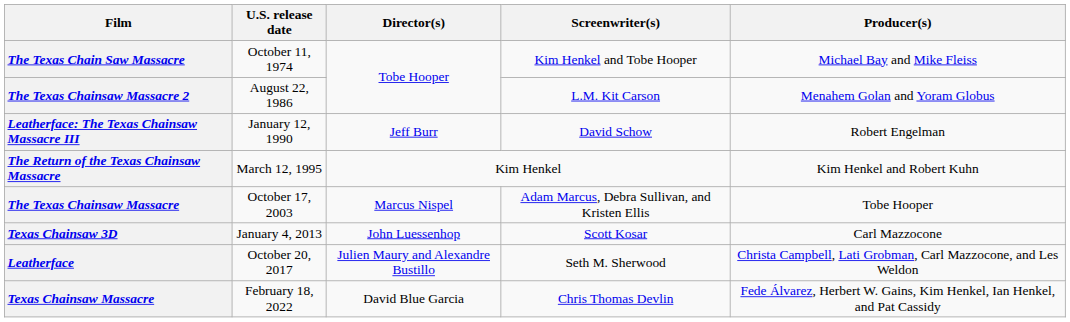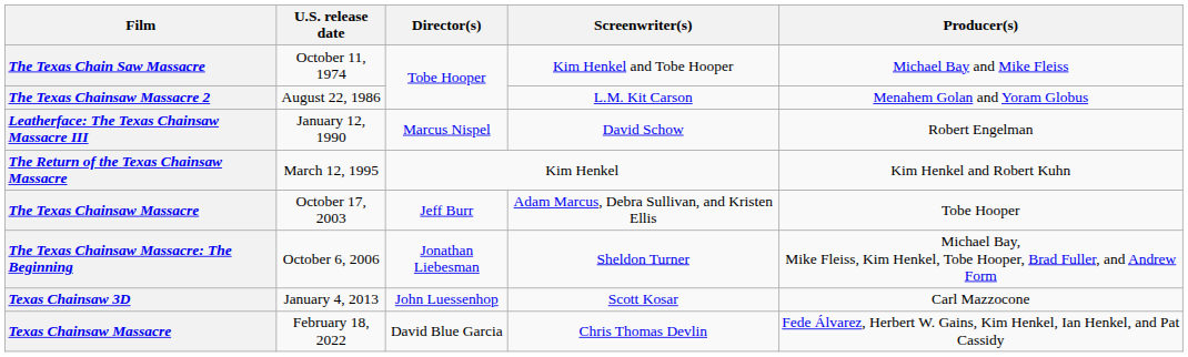 <table class="wikitable plainrowheaders"  style="text-align:center; width:100%;">
 <tr>
 <th scope="col">Film</th>
 <th scope="col">U.S. release date</th>
 <th scope="col">Director(s)</th>
 <th scope="col">Screenwriter(s)</th>
 <th scope="col">Producer(s)</th>
 </tr>
 <tr>
 <th scope="row" style="text-align:left"><em><a href='#'>The Texas Chain Saw Massacre</a></em></th>
 <td>October 11, 1974</td>
 <td rowspan="2" style="text-align:center;"><a href='#'>Tobe Hooper</a></td>
 <td style="text-align:center;"><a href='#'>Kim Henkel</a> and Tobe Hooper</td>
 <td style="text-align:center;"><a href='#'>Michael Bay</a> and <a href='#'>Mike Fleiss</a></td>
 </tr>
 <tr>
 <th scope="row" style="text-align:left"><em><a href='#'>The Texas Chainsaw Massacre 2</a></em></th>
 <td>August 22, 1986</td>
 <td style="text-align:center;"><a href='#'>L.M. Kit Carson</a></td>
 <td style="text-align:center;"><a href='#'>Menahem Golan</a> and <a href='#'>Yoram Globus</a></td>
 </tr>
 <tr>
 <th scope="row" style="text-align:left"><em><a href='#'>Leatherface: The Texas Chainsaw Massacre III</a></em></th>
 <td>January 12, 1990</td>
-<td style="text-align:center;"><a href='#'>Jeff Burr</a></td>
+<td style="text-align:center;"><a href='#'>Marcus Nispel</a></td>
 <td style="text-align:center;"><a href='#'>David Schow</a></td>
 <td style="text-align:center;">Robert Engelman</td>
 </tr>
 <tr>
 <th scope="row" style="text-align:left"><em><a href='#'>The Return of the Texas Chainsaw Massacre</a></em></th>
 <td>March 12, 1995</td>
 <td colspan="2" style="text-align:center;">Kim Henkel</td>
 <td style="text-align:center;">Kim Henkel and Robert Kuhn</td>
 </tr>
 <tr>
 <th scope="row" style="text-align:left"><em><a href='#'>The Texas Chainsaw Massacre</a></em></th>
 <td>October 17, 2003</td>
-<td style="text-align:center;"><a href='#'>Marcus Nispel</a></td>
+<td style="text-align:center;"><a href='#'>Jeff Burr</a></td>
 <td style="text-align:center;"><a href='#'>Adam Marcus</a>, Debra Sullivan, and Kristen Ellis</td>
 <td style="text-align:center;">Tobe Hooper</td>
+</tr>
+<tr>
+<th scope="row" style="text-align:left"><em><a href='#'>The Texas Chainsaw Massacre: The Beginning</a></em></th>
+<td>October 6, 2006</td>
+<td style="text-align:center;"><a href='#'>Jonathan Liebesman</a></td>
+<td style="text-align:center;"><a href='#'>Sheldon Turner</a></td>
+<td style="text-align:center;">Michael Bay,<br>Mike Fleiss, Kim Henkel, Tobe Hooper, <a href='#'>Brad Fuller</a>, and <a href='#'>Andrew Form</a></td>
 </tr>
 <tr>
 <th scope="row" style="text-align:left"><em><a href='#'>Texas Chainsaw 3D</a></em></th>
 <td>January 4, 2013</td>
 <td style="text-align:center;"><a href='#'>John Luessenhop</a></td>
 <td style="text-align:center;"><a href='#'>Scott Kosar</a></td>
 <td style="text-align:center;">Carl Mazzocone</td>
 </tr>
 <tr>
-<th scope="row" style="text-align:left"><em><a href='#'>Leatherface</a></em></th>
-<td>October 20, 2017</td>
-<td style="text-align:center;"><a href='#'>Julien Maury and Alexandre Bustillo</a></td>
-<td style="text-align:center;">Seth M. Sherwood</td>
-<td style="text-align:center;"><a href='#'>Christa Campbell</a>, <a href='#'>Lati Grobman</a>, Carl Mazzocone, and Les Weldon</td>
-</tr>
-<tr>
 <th scope="row" style="text-align:left"><em><a href='#'>Texas Chainsaw Massacre</a></em></th>
 <td>February 18, 2022</td>
 <td style="text-align:center;">David Blue Garcia</td>
 <td style="text-align:center;"><a href='#'>Chris Thomas Devlin</a></td>
 <td style="text-align:center;"><a href='#'>Fede Álvarez</a>, Herbert W. Gains, Kim Henkel, Ian Henkel, and Pat Cassidy</td>
 </tr>
 </table>
